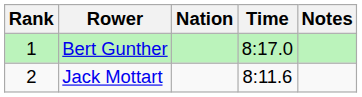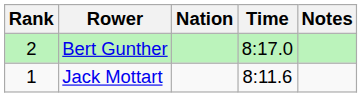 <table class="wikitable" style="text-align:center">
 <tr>
 <th>Rank</th>
 <th>Rower</th>
 <th>Nation</th>
 <th>Time</th>
 <th>Notes</th>
 </tr>
 <tr bgcolor=bbf3bb>
-<td>1</td>
+<td>2</td>
 <td align=left><a href='#'>Bert Gunther</a></td>
 <td align=left></td>
 <td>8:17.0</td>
 <td></td>
 </tr>
 <tr>
-<td>2</td>
+<td>1</td>
 <td align=left><a href='#'>Jack Mottart</a></td>
 <td align=left></td>
 <td>8:11.6</td>
 <td></td>
 </tr>
 </table>
